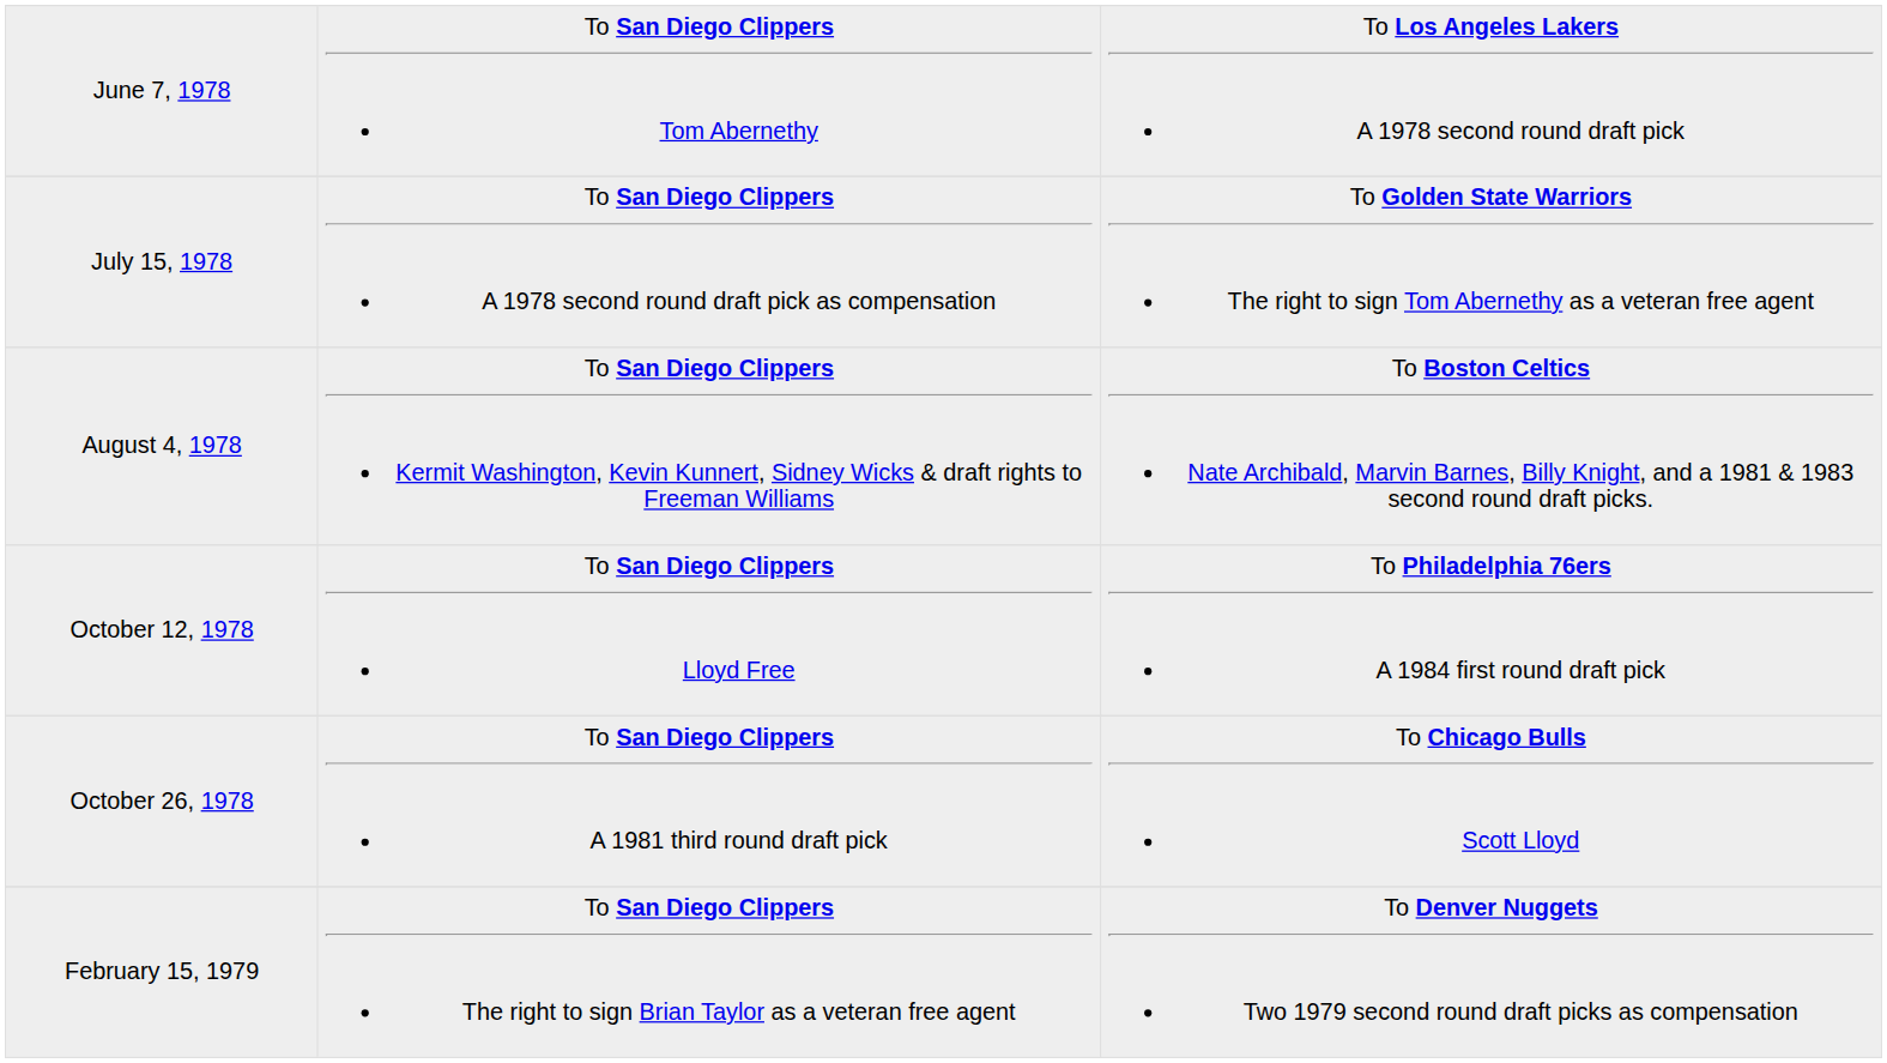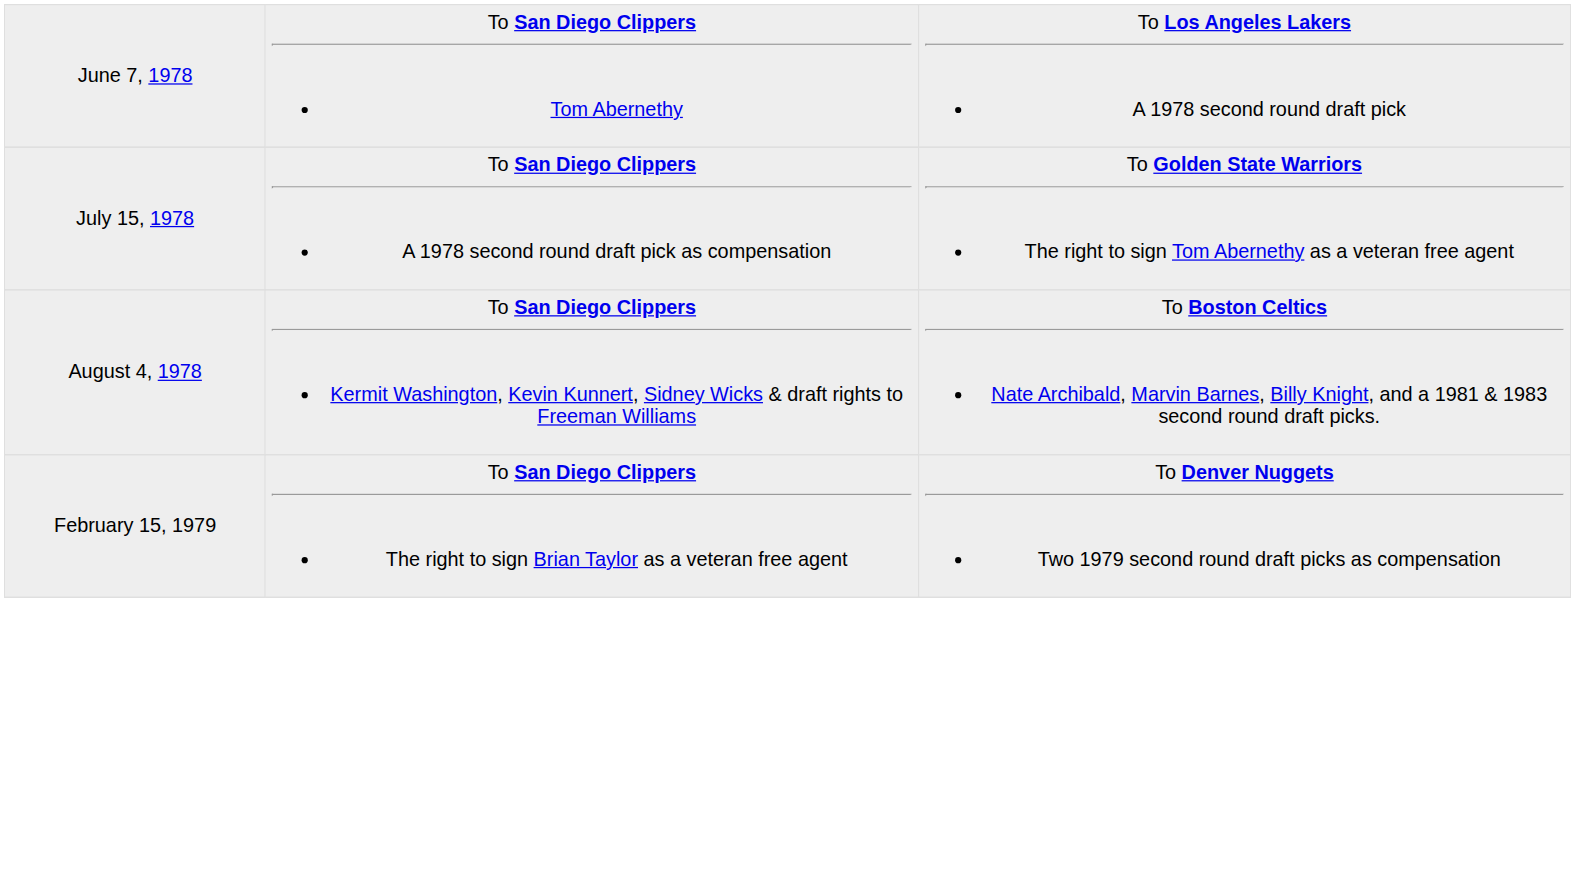 <table border=1 style="border-collapse:collapse; text-align: center; width: 100%" bordercolor="#DFDFDF"  cellpadding="5">
 <tr>
 </tr>
 <tr bgcolor="eeeeee">
 <td style="width:12%">June 7, <a href='#'>1978</a></td>
 <td style="width:30%" valign="top">To <strong><a href='#'>San Diego Clippers</a></strong><hr><br><ul><li><a href='#'>Tom Abernethy</a></li></ul></td>
 <td style="width:30%" valign="top">To <strong><a href='#'>Los Angeles Lakers</a></strong><hr><br><ul><li>A 1978 second round draft pick</li></ul></td>
 </tr>
 <tr>
 </tr>
 <tr bgcolor="eeeeee">
 <td style="width:12%">July 15, <a href='#'>1978</a></td>
 <td style="width:30%" valign="top">To <strong><a href='#'>San Diego Clippers</a></strong><hr><br><ul><li>A 1978 second round draft pick as compensation</li></ul></td>
 <td style="width:30%" valign="top">To <strong><a href='#'>Golden State Warriors</a></strong><hr><br><ul><li>The right to sign <a href='#'>Tom Abernethy</a> as a veteran free agent</li></ul></td>
 </tr>
 <tr>
 </tr>
 <tr bgcolor="eeeeee">
 <td style="width:12%">August 4, <a href='#'>1978</a></td>
 <td style="width:30%" valign="top">To <strong><a href='#'>San Diego Clippers</a></strong><hr><br><ul><li><a href='#'>Kermit Washington</a>, <a href='#'>Kevin Kunnert</a>, <a href='#'>Sidney Wicks</a> & draft rights to <a href='#'>Freeman Williams</a></li></ul></td>
 <td style="width:30%" valign="top">To <strong><a href='#'>Boston Celtics</a></strong><hr><br><ul><li><a href='#'>Nate Archibald</a>, <a href='#'>Marvin Barnes</a>, <a href='#'>Billy Knight</a>, and a 1981 & 1983 second round draft picks.</li></ul></td>
 </tr>
 <tr>
 </tr>
-<tr bgcolor="eeeeee">
-<td style="width:12%">October 12, <a href='#'>1978</a></td>
-<td style="width:30%" valign="top">To <strong><a href='#'>San Diego Clippers</a></strong><hr><br><ul><li><a href='#'>Lloyd Free</a></li></ul></td>
-<td style="width:30%" valign="top">To <strong><a href='#'>Philadelphia 76ers</a></strong><hr><br><ul><li>A 1984 first round draft pick</li></ul></td>
-</tr>
 <tr>
-</tr>
-<tr bgcolor="eeeeee">
-<td style="width:12%">October 26, <a href='#'>1978</a></td>
-<td style="width:30%" valign="top">To <strong><a href='#'>San Diego Clippers</a></strong><hr><br><ul><li>A 1981 third round draft pick</li></ul></td>
-<td style="width:30%" valign="top">To <strong><a href='#'>Chicago Bulls</a></strong><hr><br><ul><li><a href='#'>Scott Lloyd</a></li></ul></td>
 </tr>
 <tr>
 </tr>
 <tr bgcolor="eeeeee">
 <td style="width:12%">February 15, 1979</td>
 <td style="width:30%" valign="top">To <strong><a href='#'>San Diego Clippers</a></strong><hr><br><ul><li>The right to sign <a href='#'>Brian Taylor</a> as a veteran free agent</li></ul></td>
 <td style="width:30%" valign="top">To <strong><a href='#'>Denver Nuggets</a></strong><hr><br><ul><li>Two 1979 second round draft picks as compensation</li></ul></td>
 </tr>
 <tr>
 </tr>
 </table>
